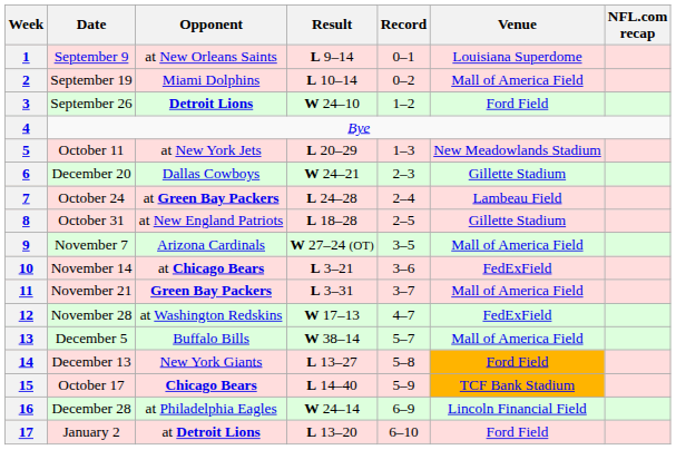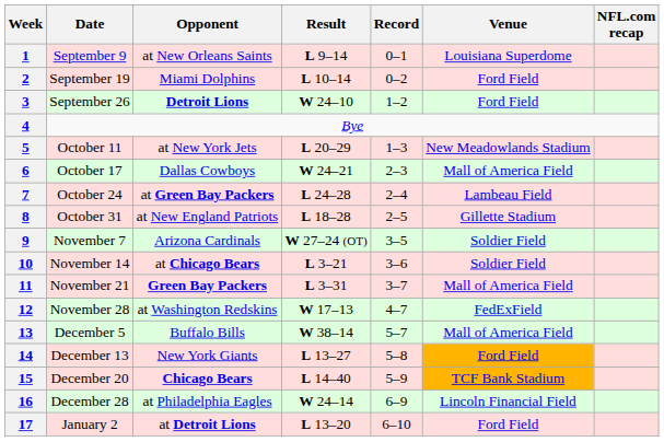 <table class="wikitable" style="text-align:center">
 <tr>
 <th>Week</th>
 <th>Date</th>
 <th>Opponent</th>
 <th>Result</th>
 <th>Record</th>
 <th>Venue</th>
 <th>NFL.com<br>recap</th>
 </tr>
 <tr bgcolor="#ffdddd">
 <th><a href='#'>1</a></th>
 <td><a href='#'>September 9</a></td>
 <td>at <a href='#'>New Orleans Saints</a></td>
 <td><strong>L</strong> 9–14</td>
 <td>0–1</td>
 <td><a href='#'>Louisiana Superdome</a></td>
 <td></td>
 </tr>
 <tr bgcolor="#ffdddd">
 <th><a href='#'>2</a></th>
 <td>September 19</td>
 <td><a href='#'>Miami Dolphins</a></td>
 <td><strong>L</strong> 10–14</td>
 <td>0–2</td>
-<td><a href='#'>Mall of America Field</a></td>
+<td><a href='#'>Ford Field</a></td>
 <td></td>
 </tr>
 <tr bgcolor="#ddffdd">
 <th><a href='#'>3</a></th>
 <td>September 26</td>
 <td><strong><a href='#'>Detroit Lions</a></strong></td>
 <td><strong>W</strong> 24–10</td>
 <td>1–2</td>
 <td><a href='#'>Ford Field</a></td>
 <td></td>
 </tr>
 <tr>
 <th><a href='#'>4</a></th>
 <td colspan="8"><em><a href='#'>Bye</a></em></td>
 </tr>
 <tr bgcolor="#ffdddd">
 <th><a href='#'>5</a></th>
 <td>October 11</td>
 <td>at <a href='#'>New York Jets</a></td>
 <td><strong>L</strong> 20–29</td>
 <td>1–3</td>
 <td><a href='#'>New Meadowlands Stadium</a></td>
 <td></td>
 </tr>
 <tr bgcolor="#ddffdd">
 <th><a href='#'>6</a></th>
-<td>December 20</td>
+<td>October 17</td>
 <td><a href='#'>Dallas Cowboys</a></td>
 <td><strong>W</strong> 24–21</td>
 <td>2–3</td>
-<td><a href='#'>Gillette Stadium</a></td>
+<td><a href='#'>Mall of America Field</a></td>
 <td></td>
 </tr>
 <tr bgcolor="#ffdddd">
 <th><a href='#'>7</a></th>
 <td>October 24</td>
 <td>at <strong><a href='#'>Green Bay Packers</a></strong></td>
 <td><strong>L</strong> 24–28</td>
 <td>2–4</td>
 <td><a href='#'>Lambeau Field</a></td>
 <td></td>
 </tr>
 <tr bgcolor="#ffdddd">
 <th><a href='#'>8</a></th>
 <td>October 31</td>
 <td>at <a href='#'>New England Patriots</a></td>
 <td><strong>L</strong> 18–28</td>
 <td>2–5</td>
 <td><a href='#'>Gillette Stadium</a></td>
 <td></td>
 </tr>
 <tr bgcolor="#ddffdd">
 <th><a href='#'>9</a></th>
 <td>November 7</td>
 <td><a href='#'>Arizona Cardinals</a></td>
 <td><strong>W</strong> 27–24 <small>(OT)</small></td>
 <td>3–5</td>
-<td><a href='#'>Mall of America Field</a></td>
+<td><a href='#'>Soldier Field</a></td>
 <td></td>
 </tr>
 <tr bgcolor="#ffdddd">
 <th><a href='#'>10</a></th>
 <td>November 14</td>
 <td>at <strong><a href='#'>Chicago Bears</a></strong></td>
 <td><strong>L</strong> 3–21</td>
 <td>3–6</td>
-<td><a href='#'>FedExField</a></td>
+<td><a href='#'>Soldier Field</a></td>
 <td></td>
 </tr>
 <tr bgcolor="#ffdddd">
 <th><a href='#'>11</a></th>
 <td>November 21</td>
 <td><strong><a href='#'>Green Bay Packers</a></strong></td>
 <td><strong>L</strong> 3–31</td>
 <td>3–7</td>
 <td><a href='#'>Mall of America Field</a></td>
 <td></td>
 </tr>
 <tr bgcolor="#ddffdd">
 <th><a href='#'>12</a></th>
 <td>November 28</td>
 <td>at <a href='#'>Washington Redskins</a></td>
 <td><strong>W</strong> 17–13</td>
 <td>4–7</td>
 <td><a href='#'>FedExField</a></td>
 <td></td>
 </tr>
 <tr bgcolor="#ddffdd">
 <th><a href='#'>13</a></th>
 <td>December 5</td>
 <td><a href='#'>Buffalo Bills</a></td>
 <td><strong>W</strong> 38–14</td>
 <td>5–7</td>
 <td><a href='#'>Mall of America Field</a></td>
 <td></td>
 </tr>
 <tr bgcolor="#ffdddd">
 <th><a href='#'>14</a></th>
 <td>December 13</td>
 <td><a href='#'>New York Giants</a></td>
 <td><strong>L</strong> 13–27</td>
 <td>5–8</td>
 <td bgcolor="#ffb400"><a href='#'>Ford Field</a></td>
 <td></td>
 </tr>
 <tr bgcolor="#ffdddd">
 <th><a href='#'>15</a></th>
-<td>October 17</td>
+<td>December 20</td>
 <td><strong><a href='#'>Chicago Bears</a></strong></td>
 <td><strong>L</strong> 14–40</td>
 <td>5–9</td>
 <td bgcolor="#ffb400"><a href='#'>TCF Bank Stadium</a></td>
 <td></td>
 </tr>
 <tr bgcolor="#ddffdd">
 <th><a href='#'>16</a></th>
 <td>December 28</td>
 <td>at <a href='#'>Philadelphia Eagles</a></td>
 <td><strong>W</strong> 24–14</td>
 <td>6–9</td>
 <td><a href='#'>Lincoln Financial Field</a></td>
 <td></td>
 </tr>
 <tr bgcolor="#ffdddd">
 <th><a href='#'>17</a></th>
 <td>January 2</td>
 <td>at <strong><a href='#'>Detroit Lions</a></strong></td>
 <td><strong>L</strong> 13–20</td>
 <td>6–10</td>
 <td><a href='#'>Ford Field</a></td>
 <td></td>
 </tr>
 </table>
